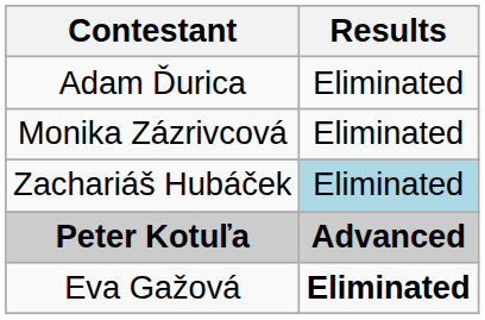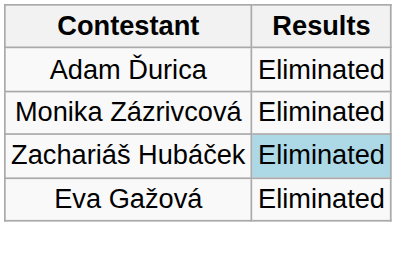 <table class="wikitable plainrowheaders" style="text-align:center;">
 <tr>
 <th scope="col">Contestant</th>
 <th scope="col">Results</th>
 </tr>
 <tr>
 <td>Adam Ďurica</td>
 <td>Eliminated</td>
 </tr>
 <tr>
 <td>Monika Zázrivcová</td>
 <td>Eliminated</td>
 </tr>
 <tr>
 <td>Zachariáš Hubáček</td>
 <td style="background: lightblue;">Eliminated</td>
 </tr>
-<tr style="background:#ccc;">
-<td><strong>Peter Kotuľa</strong></td>
-<td><strong>Advanced</strong></td>
-</tr>
 <tr>
 <td>Eva Gažová</td>
-<td><strong>Eliminated</strong></td>
+<td>Eliminated</td>
 </tr>
 </table>
